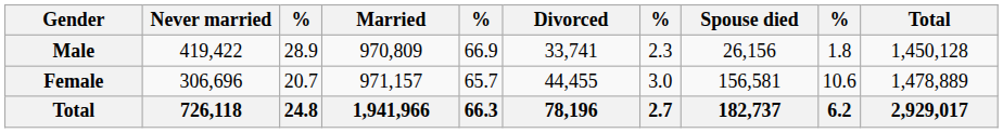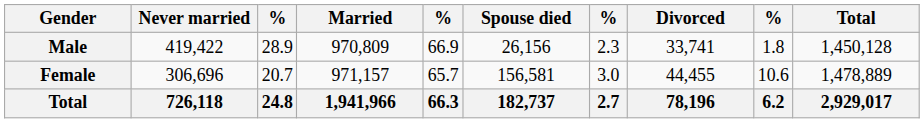 <table class="wikitable">
 <tr>
 <th style="width:80pt;">Gender</th>
 <th style="width:80pt;">Never married</th>
 <th style="width:20pt;">%</th>
 <th style="width:80pt;">Married</th>
 <th style="width:20pt;">%</th>
+<th style="width:80pt;">Spouse died</th>
+<th style="width:20pt;">%</th>
 <th style="width:80pt;">Divorced</th>
-<th style="width:20pt;">%</th>
-<th style="width:80pt;">Spouse died</th>
 <th style="width:20pt;">%</th>
 <th style="width:80pt;">Total</th>
 </tr>
 <tr>
 <th style="width:80pt;">Male</th>
 <td style="text-align:center;">419,422</td>
 <td style="text-align:center;">28.9</td>
 <td style="text-align:center;">970,809</td>
 <td style="text-align:center;">66.9</td>
+<td style="text-align:center;">26,156</td>
+<td style="text-align:center;">2.3</td>
 <td style="text-align:center;">33,741</td>
-<td style="text-align:center;">2.3</td>
-<td style="text-align:center;">26,156</td>
 <td style="text-align:center;">1.8</td>
 <td style="text-align:center;">1,450,128</td>
 </tr>
 <tr>
 <th style="width:80pt;">Female</th>
 <td style="text-align:center;">306,696</td>
 <td style="text-align:center;">20.7</td>
 <td style="text-align:center;">971,157</td>
 <td style="text-align:center;">65.7</td>
+<td style="text-align:center;">156,581</td>
+<td style="text-align:center;">3.0</td>
 <td style="text-align:center;">44,455</td>
-<td style="text-align:center;">3.0</td>
-<td style="text-align:center;">156,581</td>
 <td style="text-align:center;">10.6</td>
 <td style="text-align:center;">1,478,889</td>
 </tr>
 <tr>
 <th>Total</th>
 <th>726,118</th>
 <th>24.8</th>
 <th>1,941,966</th>
 <th>66.3</th>
+<th>182,737</th>
+<th>2.7</th>
 <th>78,196</th>
-<th>2.7</th>
-<th>182,737</th>
 <th>6.2</th>
 <th>2,929,017</th>
 </tr>
 </table>
